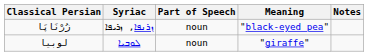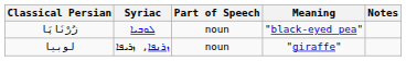 <table class="wikitable">
 <tr>
 <th colspan="1">Classical Persian</th>
 <th colspan="1">Syriac</th>
 <th>Part of Speech</th>
 <th colspan="1">Meaning</th>
 <th>Notes</th>
 </tr>
 <tr style="text-align:center;">
 <td>زُرْنَاپَا</td>
-<td><a href='#'>ܙܪܢܦܐ</a>, ܙܪܝܦܐ</td>
+<td><a href='#'>ܠܘܒܝܐ</a></td>
 <td>noun</td>
 <td>"<a href='#'>black-eyed pea</a>"</td>
 <td></td>
 </tr>
 <tr style="text-align: center;">
 <td>لوبیا</td>
-<td><a href='#'>ܠܘܒܝܐ</a></td>
+<td><a href='#'>ܙܪܢܦܐ</a>, ܙܪܝܦܐ</td>
 <td>noun</td>
 <td>"<a href='#'>giraffe</a>"</td>
 <td></td>
 </tr>
 </table>
